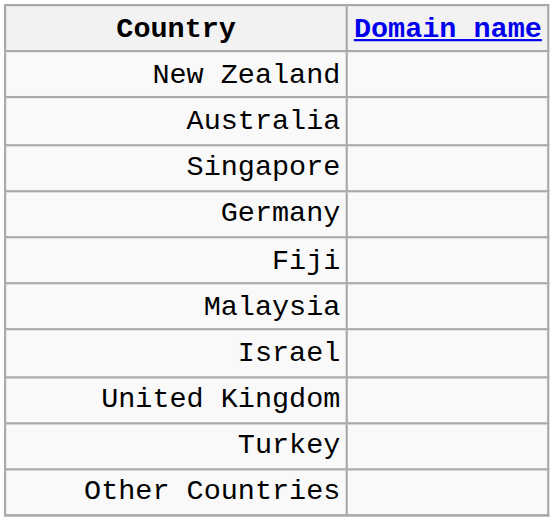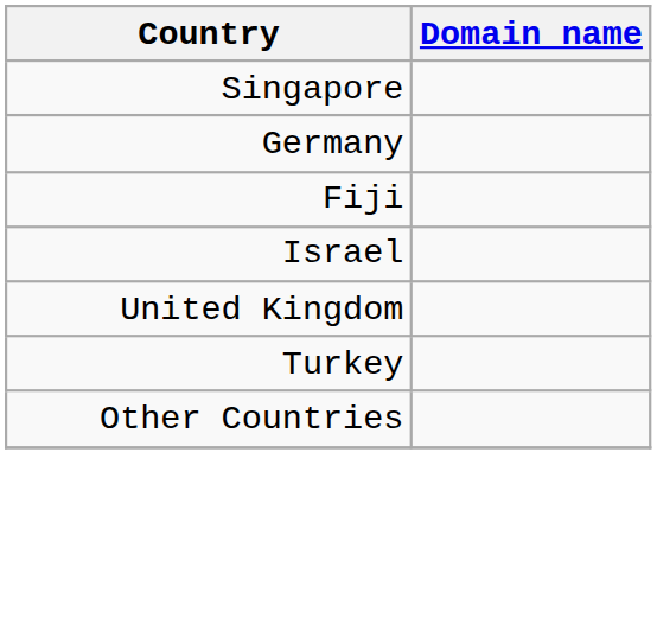 <table class="wikitable sortable" style="text-align:right">
 <tr>
 <th style="width: 150px;">Country</th>
 <th><a href='#'>Domain name</a></th>
-</tr>
-<tr>
-<td>New Zealand</td>
-<td></td>
-</tr>
-<tr>
-<td>Australia</td>
-<td></td>
 </tr>
 <tr>
 <td>Singapore</td>
 <td></td>
 </tr>
 <tr>
 <td>Germany</td>
 <td></td>
 </tr>
 <tr>
 <td>Fiji</td>
-<td></td>
-</tr>
-<tr>
-<td>Malaysia</td>
 <td></td>
 </tr>
 <tr>
 <td>Israel</td>
 <td></td>
 </tr>
 <tr>
 <td>United Kingdom</td>
 <td></td>
 </tr>
 <tr>
 <td>Turkey</td>
 <td></td>
 </tr>
 <tr>
 <td>Other Countries</td>
 <td></td>
 </tr>
 <tr>
 </tr>
 </table>
